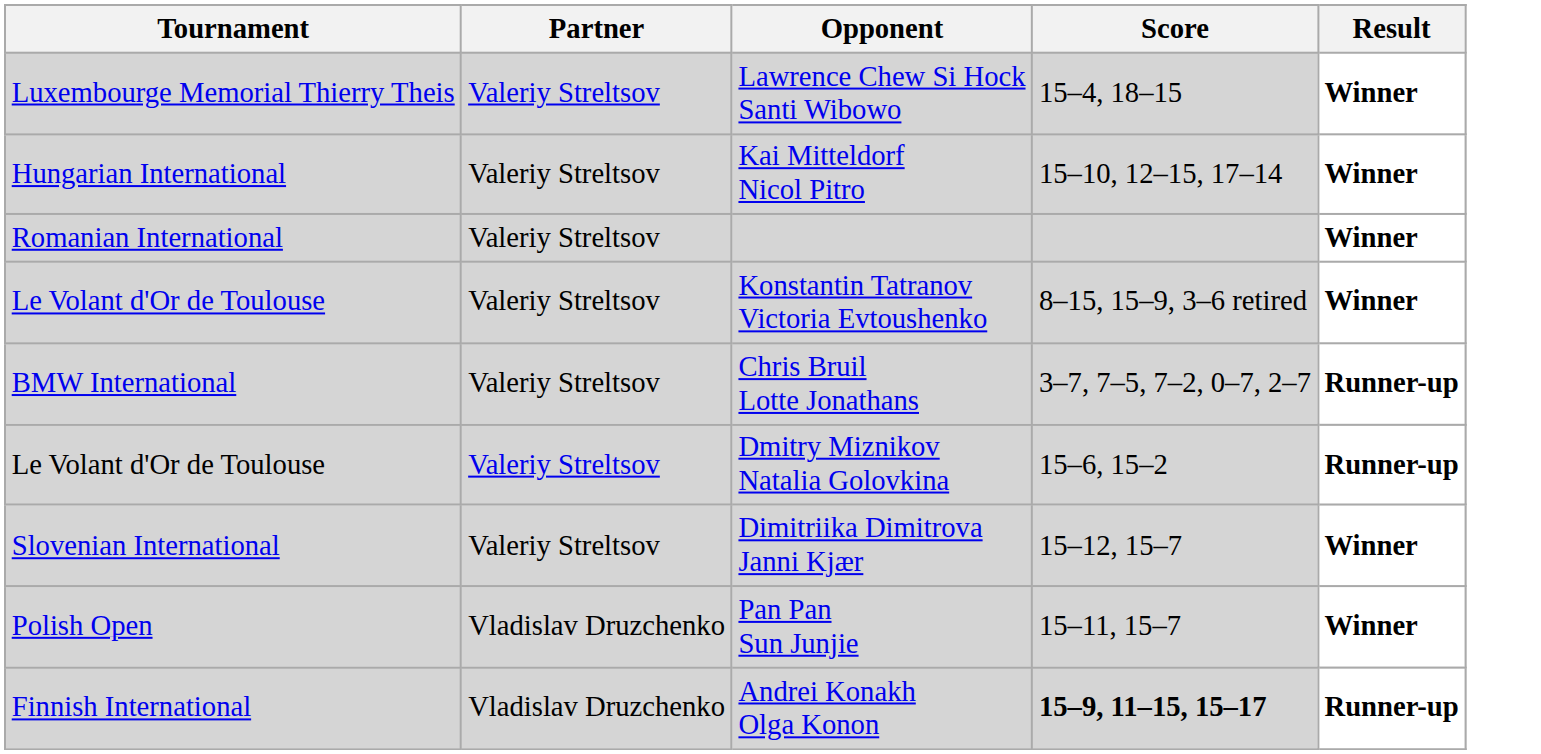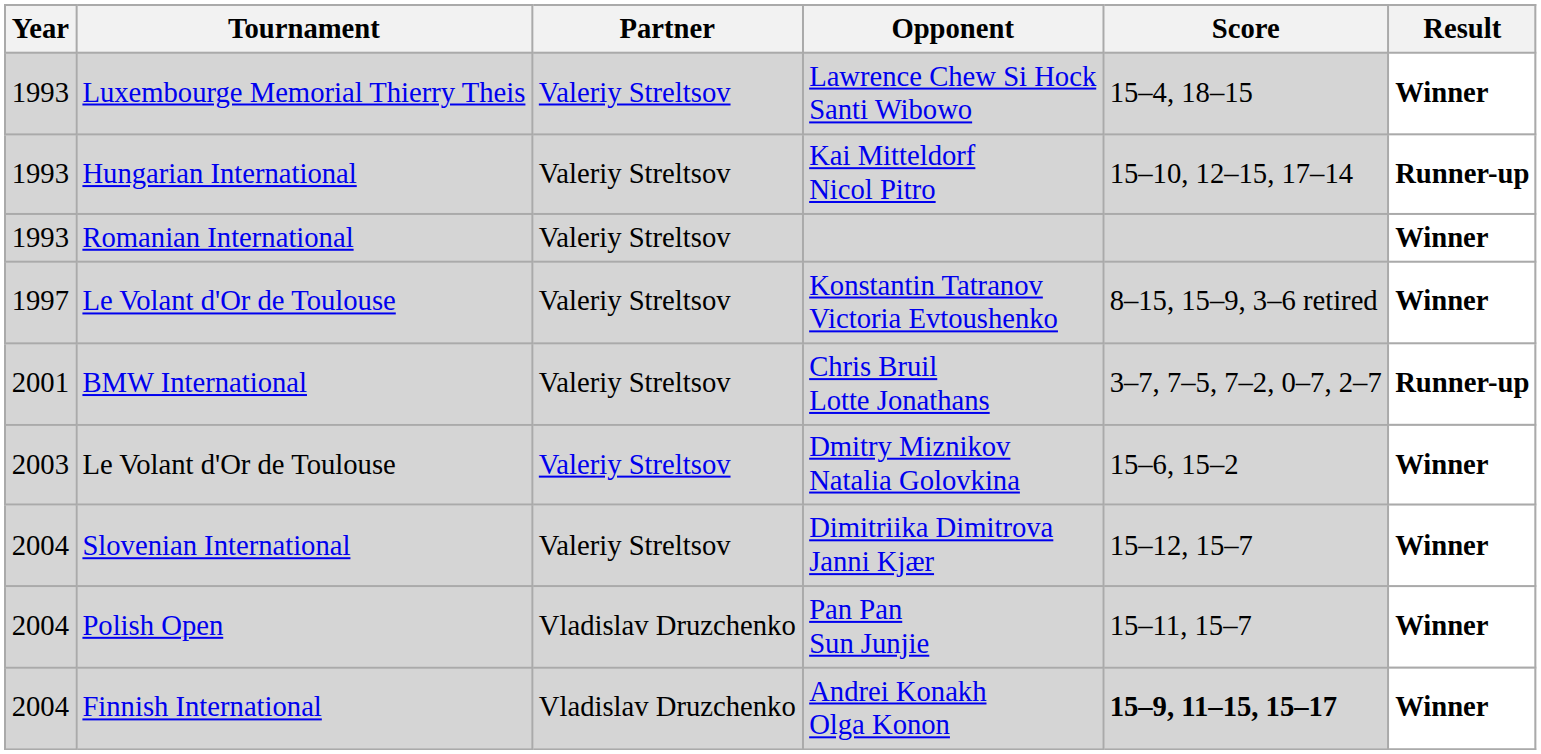 <table class="sortable wikitable" style="font-size: 90%;">
 <tr>
+<th>Year</th>
 <th>Tournament</th>
 <th>Partner</th>
 <th>Opponent</th>
 <th>Score</th>
 <th>Result</th>
 </tr>
 <tr style="background:#D5D5D5">
+<td align="center">1993</td>
 <td align="left"><a href='#'>Luxembourge Memorial Thierry Theis</a></td>
 <td align="left"> <a href='#'>Valeriy Streltsov</a></td>
 <td align="left"> <a href='#'>Lawrence Chew Si Hock</a><br> <a href='#'>Santi Wibowo</a></td>
 <td align="left">15–4, 18–15</td>
 <td style="text-align:left; background:white"> <strong>Winner</strong></td>
 </tr>
 <tr style="background:#D5D5D5">
+<td align="center">1993</td>
 <td align="left"><a href='#'>Hungarian International</a></td>
 <td align="left"> Valeriy Streltsov</td>
 <td align="left"> <a href='#'>Kai Mitteldorf</a><br> <a href='#'>Nicol Pitro</a></td>
 <td align="left">15–10, 12–15, 17–14</td>
-<td style="text-align:left; background:white"> <strong>Winner</strong></td>
+<td style="text-align:left; background:white"> <strong>Runner-up</strong></td>
 </tr>
 <tr style="background:#D5D5D5">
+<td align="center">1993</td>
 <td align="left"><a href='#'>Romanian International</a></td>
 <td align="left"> Valeriy Streltsov</td>
 <td align="left"> <br></td>
 <td align="left"></td>
 <td style="text-align:left; background:white"> <strong>Winner</strong></td>
 </tr>
 <tr style="background:#D5D5D5">
+<td align="center">1997</td>
 <td align="left"><a href='#'>Le Volant d'Or de Toulouse</a></td>
 <td align="left"> Valeriy Streltsov</td>
 <td align="left"> <a href='#'>Konstantin Tatranov</a><br> <a href='#'>Victoria Evtoushenko</a></td>
 <td align="left">8–15, 15–9, 3–6 retired</td>
 <td style="text-align:left; background:white"> <strong>Winner</strong></td>
 </tr>
 <tr style="background:#D5D5D5">
+<td align="center">2001</td>
 <td align="left"><a href='#'>BMW International</a></td>
 <td align="left"> Valeriy Streltsov</td>
 <td align="left"> <a href='#'>Chris Bruil</a><br> <a href='#'>Lotte Jonathans</a></td>
 <td align="left">3–7, 7–5, 7–2, 0–7, 2–7</td>
 <td style="text-align:left; background:white"> <strong>Runner-up</strong></td>
 </tr>
 <tr style="background:#D5D5D5">
+<td align="center">2003</td>
 <td align="left">Le Volant d'Or de Toulouse</td>
 <td align="left"> <a href='#'>Valeriy Streltsov</a></td>
 <td align="left"> <a href='#'>Dmitry Miznikov</a><br> <a href='#'>Natalia Golovkina</a></td>
 <td align="left">15–6, 15–2</td>
-<td style="text-align:left; background:white"> <strong>Runner-up</strong></td>
+<td style="text-align:left; background:white"> <strong>Winner</strong></td>
 </tr>
 <tr style="background:#D5D5D5">
+<td align="center">2004</td>
 <td align="left"><a href='#'>Slovenian International</a></td>
 <td align="left"> Valeriy Streltsov</td>
 <td align="left"> <a href='#'>Dimitriika Dimitrova</a><br> <a href='#'>Janni Kjær</a></td>
 <td align="left">15–12, 15–7</td>
 <td style="text-align:left; background:white"> <strong>Winner</strong></td>
 </tr>
 <tr style="background:#D5D5D5">
+<td align="center">2004</td>
 <td align="left"><a href='#'>Polish Open</a></td>
 <td align="left"> Vladislav Druzchenko</td>
 <td align="left"> <a href='#'>Pan Pan</a><br> <a href='#'>Sun Junjie</a></td>
 <td align="left">15–11, 15–7</td>
 <td style="text-align:left; background:white"> <strong>Winner</strong></td>
 </tr>
 <tr style="background:#D5D5D5">
+<td align="center">2004</td>
 <td align="left"><a href='#'>Finnish International</a></td>
 <td align="left"> Vladislav Druzchenko</td>
 <td align="left"> <a href='#'>Andrei Konakh</a><br> <a href='#'>Olga Konon</a></td>
 <td align="left"><strong>15–9, 11–15, 15–17</strong></td>
-<td style="text-align:left; background:white"> <strong>Runner-up</strong></td>
+<td style="text-align:left; background:white"> <strong>Winner</strong></td>
 </tr>
 </table>
